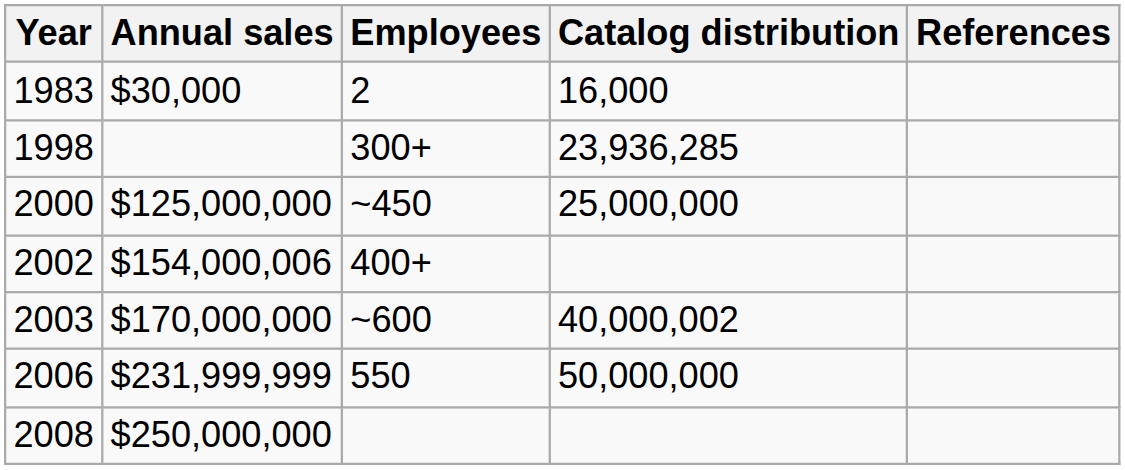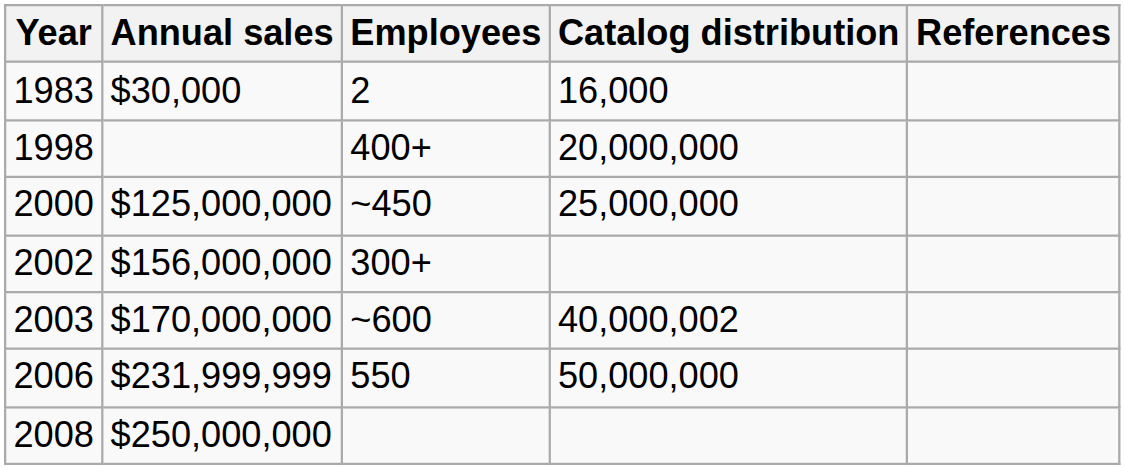 <table class=wikitable>
 <tr>
 <th>Year</th>
 <th>Annual sales</th>
 <th>Employees</th>
 <th>Catalog distribution</th>
 <th>References</th>
 </tr>
 <tr>
 <td>1983</td>
 <td>$30,000</td>
 <td>2</td>
 <td>16,000</td>
 <td></td>
 </tr>
 <tr>
 <td>1998</td>
 <td></td>
-<td>300+</td>
-<td>23,936,285</td>
+<td>400+</td>
+<td>20,000,000</td>
 <td></td>
 </tr>
 <tr>
 <td>2000</td>
 <td>$125,000,000</td>
 <td>~450</td>
 <td>25,000,000</td>
 <td></td>
 </tr>
 <tr>
 <td>2002</td>
-<td>$154,000,006</td>
-<td>400+</td>
+<td>$156,000,000</td>
+<td>300+</td>
 <td></td>
 <td></td>
 </tr>
 <tr>
 <td>2003</td>
 <td>$170,000,000</td>
 <td>~600</td>
 <td>40,000,002</td>
 <td></td>
 </tr>
 <tr>
 <td>2006</td>
 <td>$231,999,999</td>
 <td>550</td>
 <td>50,000,000</td>
 <td></td>
 </tr>
 <tr>
 <td>2008</td>
 <td>$250,000,000</td>
 <td></td>
 <td></td>
 <td></td>
 </tr>
 </table>
